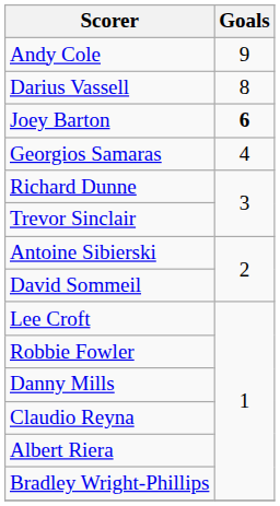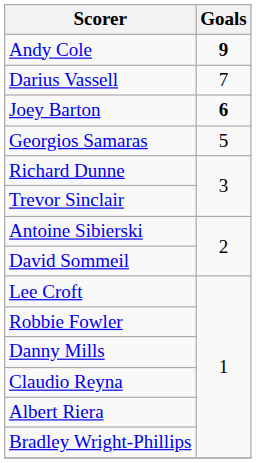 <table class="wikitable">
 <tr>
 <th>Scorer</th>
 <th>Goals</th>
 </tr>
 <tr>
 <td> <a href='#'>Andy Cole</a></td>
-<td align=center>9</td>
+<td align=center><strong>9</strong></td>
 </tr>
 <tr>
 <td> <a href='#'>Darius Vassell</a></td>
-<td align=center>8</td>
+<td align=center>7</td>
 </tr>
 <tr>
 <td> <a href='#'>Joey Barton</a></td>
 <td align=center><strong>6</strong></td>
 </tr>
 <tr>
 <td> <a href='#'>Georgios Samaras</a></td>
-<td align=center>4</td>
+<td align=center>5</td>
 </tr>
 <tr>
 <td> <a href='#'>Richard Dunne</a></td>
 <td rowspan="2" align=center>3</td>
 </tr>
 <tr>
 <td> <a href='#'>Trevor Sinclair</a></td>
 </tr>
 <tr>
 <td> <a href='#'>Antoine Sibierski</a></td>
 <td rowspan="2" align=center>2</td>
 </tr>
 <tr>
 <td> <a href='#'>David Sommeil</a></td>
 </tr>
 <tr>
 <td> <a href='#'>Lee Croft</a></td>
 <td rowspan="6" align=center>1</td>
 </tr>
 <tr>
 <td> <a href='#'>Robbie Fowler</a></td>
 </tr>
 <tr>
 <td> <a href='#'>Danny Mills</a></td>
 </tr>
 <tr>
 <td> <a href='#'>Claudio Reyna</a></td>
 </tr>
 <tr>
 <td> <a href='#'>Albert Riera</a></td>
 </tr>
 <tr>
 <td> <a href='#'>Bradley Wright-Phillips</a></td>
 </tr>
 <tr>
 </tr>
 </table>
